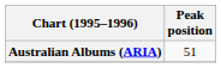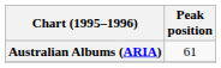 <table class="wikitable sortable plainrowheaders">
 <tr>
 <th>Chart (1995–1996)</th>
 <th>Peak<br>position</th>
 </tr>
 <tr>
 <th scope="row">Australian Albums (<a href='#'>ARIA</a>)</th>
-<td align="center">51</td>
+<td align="center">61</td>
 </tr>
 <tr>
 </tr>
 <tr>
 </tr>
 <tr>
 </tr>
 <tr>
 </tr>
 <tr>
 </tr>
 <tr>
 </tr>
 <tr>
 </tr>
 <tr>
 </tr>
 <tr>
 </tr>
 </table>
